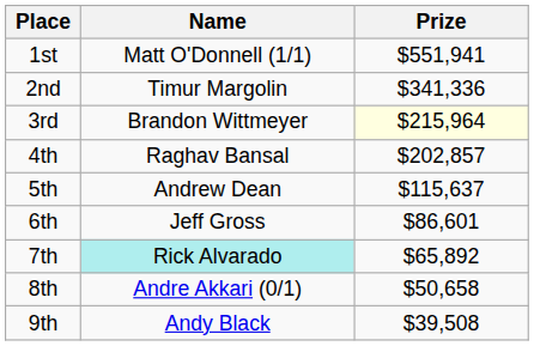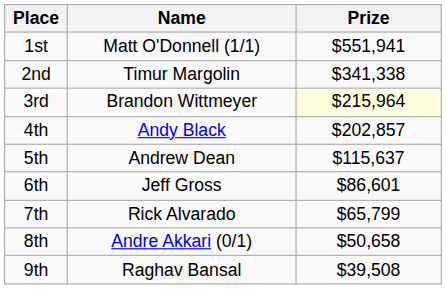 <table class="wikitable">
 <tr>
 <th width="50">Place</th>
 <th width="200">Name</th>
 <th width="125">Prize</th>
 </tr>
 <tr>
 <td align = "center">1st</td>
 <td align = "center">Matt O'Donnell (1/1)</td>
 <td align = "center">$551,941</td>
 </tr>
 <tr>
 <td align = "center">2nd</td>
 <td align = "center">Timur Margolin</td>
-<td align = "center">$341,336</td>
+<td align = "center">$341,338</td>
 </tr>
 <tr>
 <td align = "center">3rd</td>
 <td align = "center">Brandon Wittmeyer</td>
 <td align = "center" style="background: lightyellow;">$215,964</td>
 </tr>
 <tr>
 <td align = "center">4th</td>
-<td align = "center">Raghav Bansal</td>
+<td align = "center"><a href='#'>Andy Black</a></td>
 <td align = "center">$202,857</td>
 </tr>
 <tr>
 <td align = "center">5th</td>
 <td align = "center">Andrew Dean</td>
 <td align = "center">$115,637</td>
 </tr>
 <tr>
 <td align = "center">6th</td>
 <td align = "center">Jeff Gross</td>
 <td align = "center">$86,601</td>
 </tr>
 <tr>
 <td align = "center">7th</td>
-<td align = "center" style="background: paleturquoise;">Rick Alvarado</td>
-<td align = "center">$65,892</td>
+<td align = "center">Rick Alvarado</td>
+<td align = "center">$65,799</td>
 </tr>
 <tr>
 <td align = "center">8th</td>
 <td align = "center"><a href='#'>Andre Akkari</a> (0/1)</td>
 <td align = "center">$50,658</td>
 </tr>
 <tr>
 <td align = "center">9th</td>
-<td align = "center"><a href='#'>Andy Black</a></td>
+<td align = "center">Raghav Bansal</td>
 <td align = "center">$39,508</td>
 </tr>
 </table>
